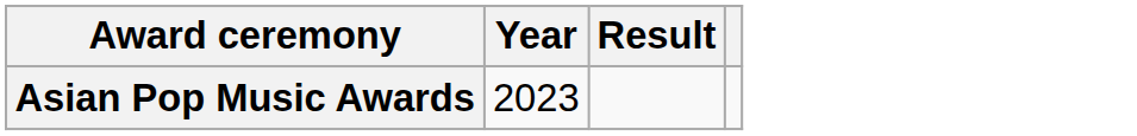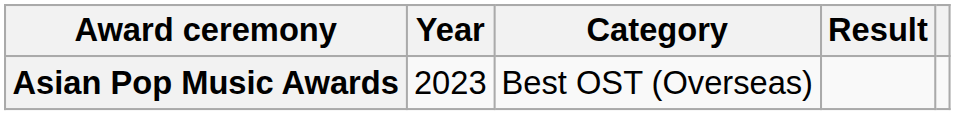 <table class="wikitable plainrowheaders">
 <tr>
 <th scope="col">Award ceremony</th>
 <th scope="col">Year</th>
+<th scope="col">Category</th>
 <th scope="col">Result</th>
 <th scope="col"></th>
 </tr>
 <tr>
 <th scope="row">Asian Pop Music Awards</th>
 <td style="text-align:center">2023</td>
+<td>Best OST (Overseas)</td>
 <td></td>
 <td style="text-align:center"></td>
 </tr>
 </table>
